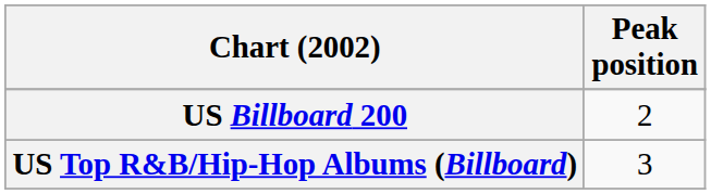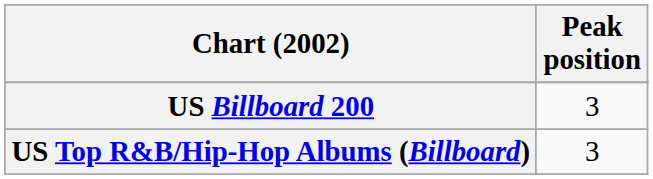 <table class="wikitable sortable plainrowheaders" style="text-align:center">
 <tr>
 <th scope="col">Chart (2002)</th>
 <th scope="col">Peak<br> position</th>
 </tr>
 <tr>
 </tr>
 <tr>
 </tr>
 <tr>
 <th scope="row">US <a href='#'><em>Billboard</em> 200</a></th>
-<td>2</td>
+<td>3</td>
 </tr>
 <tr>
 <th scope="row">US <a href='#'>Top R&B/Hip-Hop Albums</a> (<em><a href='#'>Billboard</a></em>)</th>
 <td>3</td>
 </tr>
 </table>
